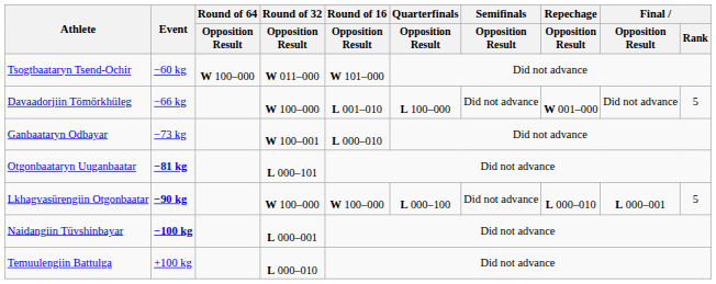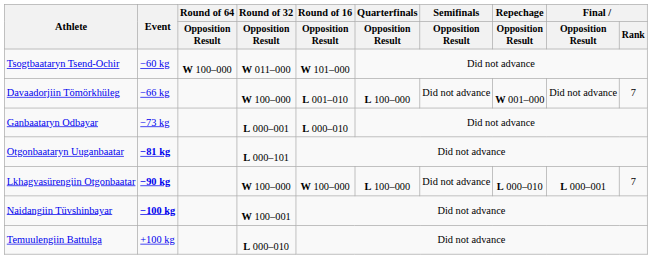 <table class="wikitable" style="font-size:90%">
 <tr>
 <th rowspan="2">Athlete</th>
 <th rowspan="2">Event</th>
 <th>Round of 64</th>
 <th>Round of 32</th>
 <th>Round of 16</th>
 <th>Quarterfinals</th>
 <th>Semifinals</th>
 <th>Repechage</th>
 <th colspan=2>Final / </th>
 </tr>
 <tr style="font-size:95%">
 <th>Opposition<br>Result</th>
 <th>Opposition<br>Result</th>
 <th>Opposition<br>Result</th>
 <th>Opposition<br>Result</th>
 <th>Opposition<br>Result</th>
 <th>Opposition<br>Result</th>
 <th>Opposition<br>Result</th>
 <th>Rank</th>
 </tr>
 <tr align=center>
 <td align=left><a href='#'>Tsogtbaataryn Tsend-Ochir</a></td>
 <td align=left><a href='#'>−60 kg</a></td>
 <td><br><strong>W</strong> 100–000</td>
 <td><br><strong>W</strong> 011–000</td>
 <td><br><strong>W</strong> 101–000</td>
 <td colspan=5>Did not advance</td>
 </tr>
 <tr align=center>
 <td align=left><a href='#'>Davaadorjiin Tömörkhüleg</a></td>
 <td align=left><a href='#'>−66 kg</a></td>
 <td></td>
 <td><br><strong>W</strong> 100–000</td>
 <td><br><strong>L</strong> 001–010</td>
 <td><br><strong>L</strong> 100–000</td>
 <td>Did not advance</td>
 <td><br><strong>W</strong> 001–000</td>
 <td>Did not advance</td>
-<td>5</td>
+<td>7</td>
 </tr>
 <tr align=center>
 <td align=left><a href='#'>Ganbaataryn Odbayar</a></td>
 <td align=left><a href='#'>−73 kg</a></td>
 <td></td>
-<td><br><strong>W</strong> 100–001</td>
+<td><br><strong>L</strong> 000–001</td>
 <td><br><strong>L</strong> 000–010</td>
 <td colspan=5>Did not advance</td>
 </tr>
 <tr align=center>
 <td align=left><a href='#'>Otgonbaataryn Uuganbaatar</a></td>
 <td align=left><strong><a href='#'>−81 kg</a></strong></td>
 <td></td>
 <td><br><strong>L</strong> 000–101</td>
 <td colspan=6>Did not advance</td>
 </tr>
 <tr align=center>
 <td align=left><a href='#'>Lkhagvasürengiin Otgonbaatar</a></td>
 <td align=left><strong><a href='#'>−90 kg</a></strong></td>
 <td></td>
 <td><br><strong>W</strong> 100–000</td>
 <td><br><strong>W</strong> 100–000</td>
-<td><br><strong>L</strong> 000–100</td>
+<td><br><strong>L</strong> 100–000</td>
 <td>Did not advance</td>
 <td><br><strong>L</strong> 000–010</td>
 <td><br><strong>L</strong> 000–001</td>
-<td>5</td>
+<td>7</td>
 </tr>
 <tr align=center>
 <td align=left><a href='#'>Naidangiin Tüvshinbayar</a></td>
 <td align=left><strong><a href='#'>−100 kg</a></strong></td>
 <td></td>
-<td><br><strong>L</strong> 000–001</td>
+<td><br><strong>W</strong> 100–001</td>
 <td colspan=6>Did not advance</td>
 </tr>
 <tr align=center>
 <td align=left><a href='#'>Temuulengiin Battulga</a></td>
 <td align=left><a href='#'>+100 kg</a></td>
 <td></td>
 <td><br><strong>L</strong> 000–010</td>
 <td colspan=6>Did not advance</td>
 </tr>
 </table>
